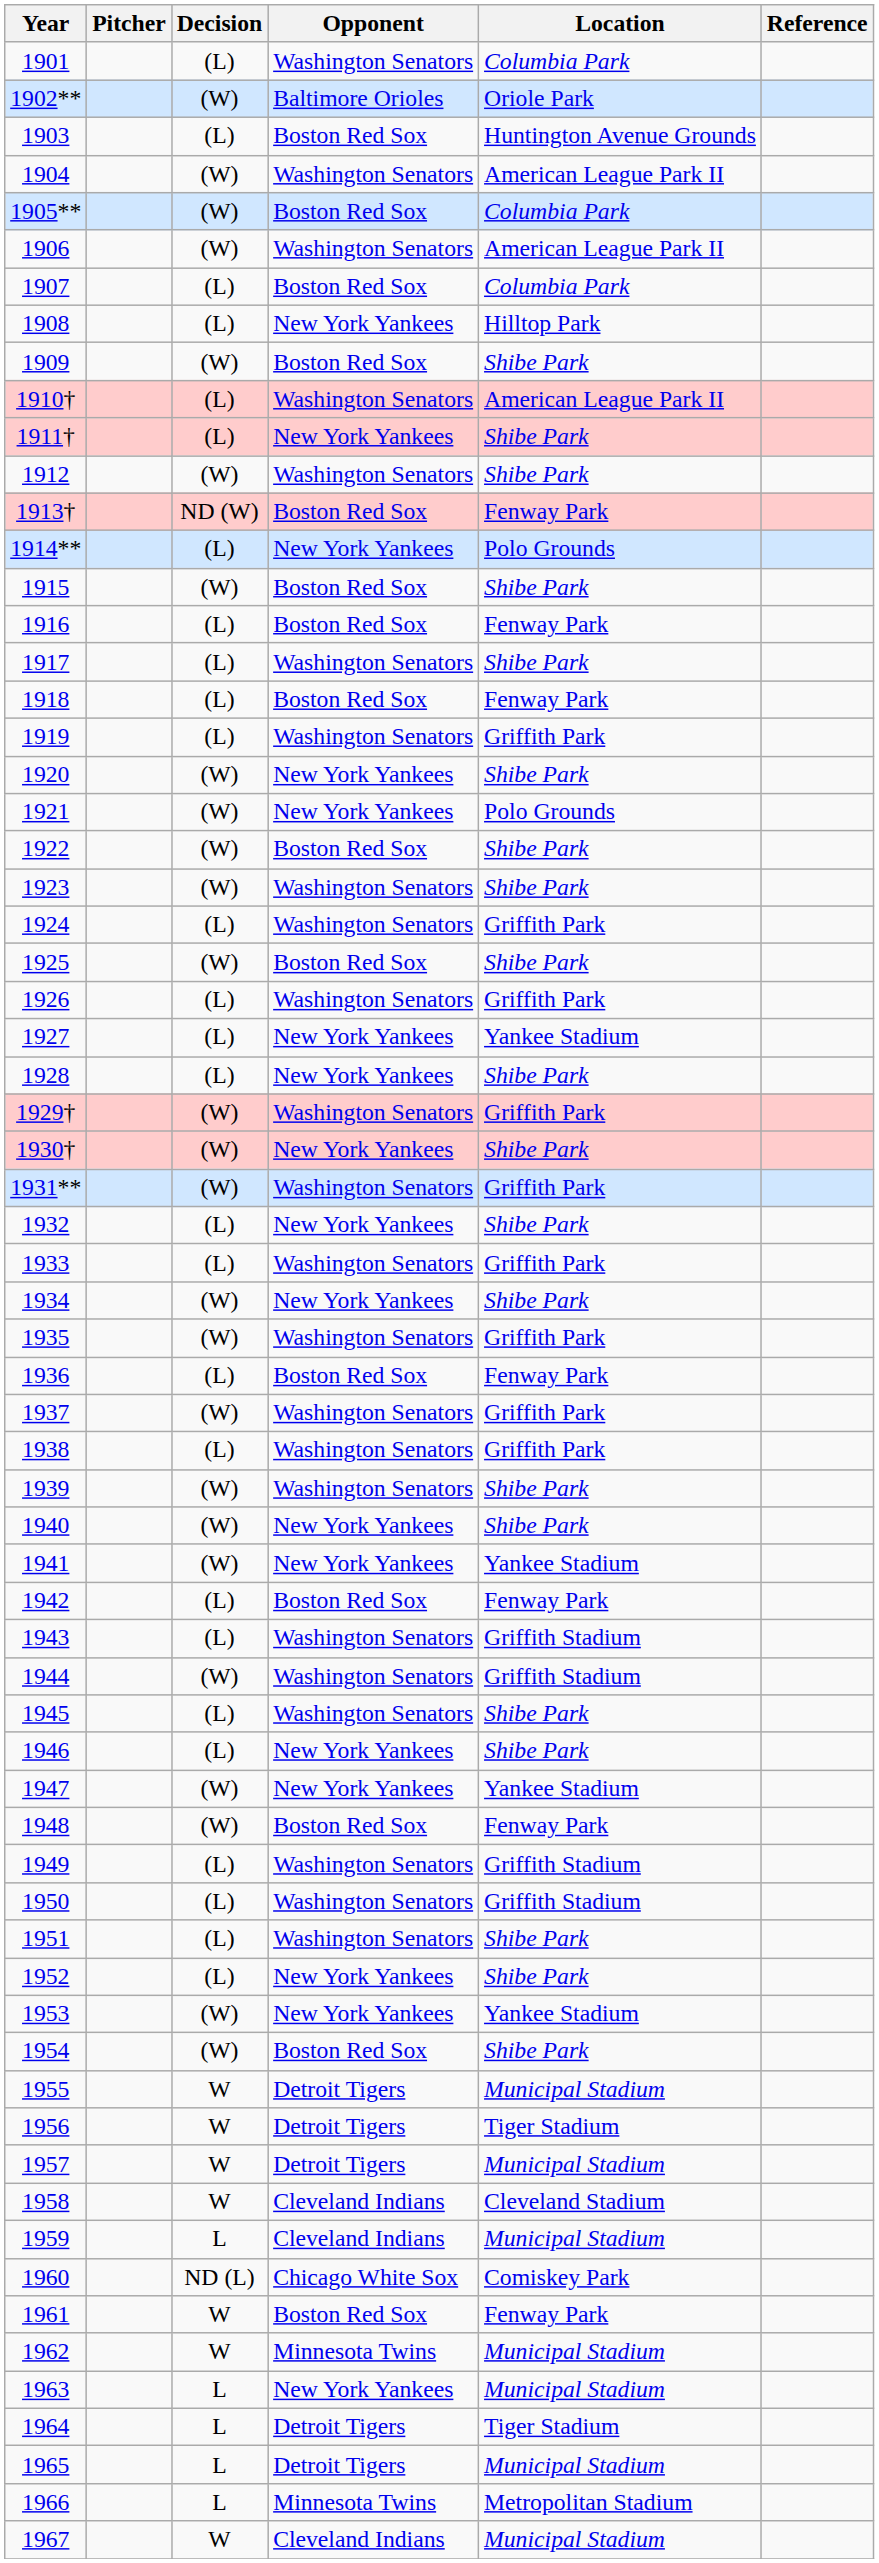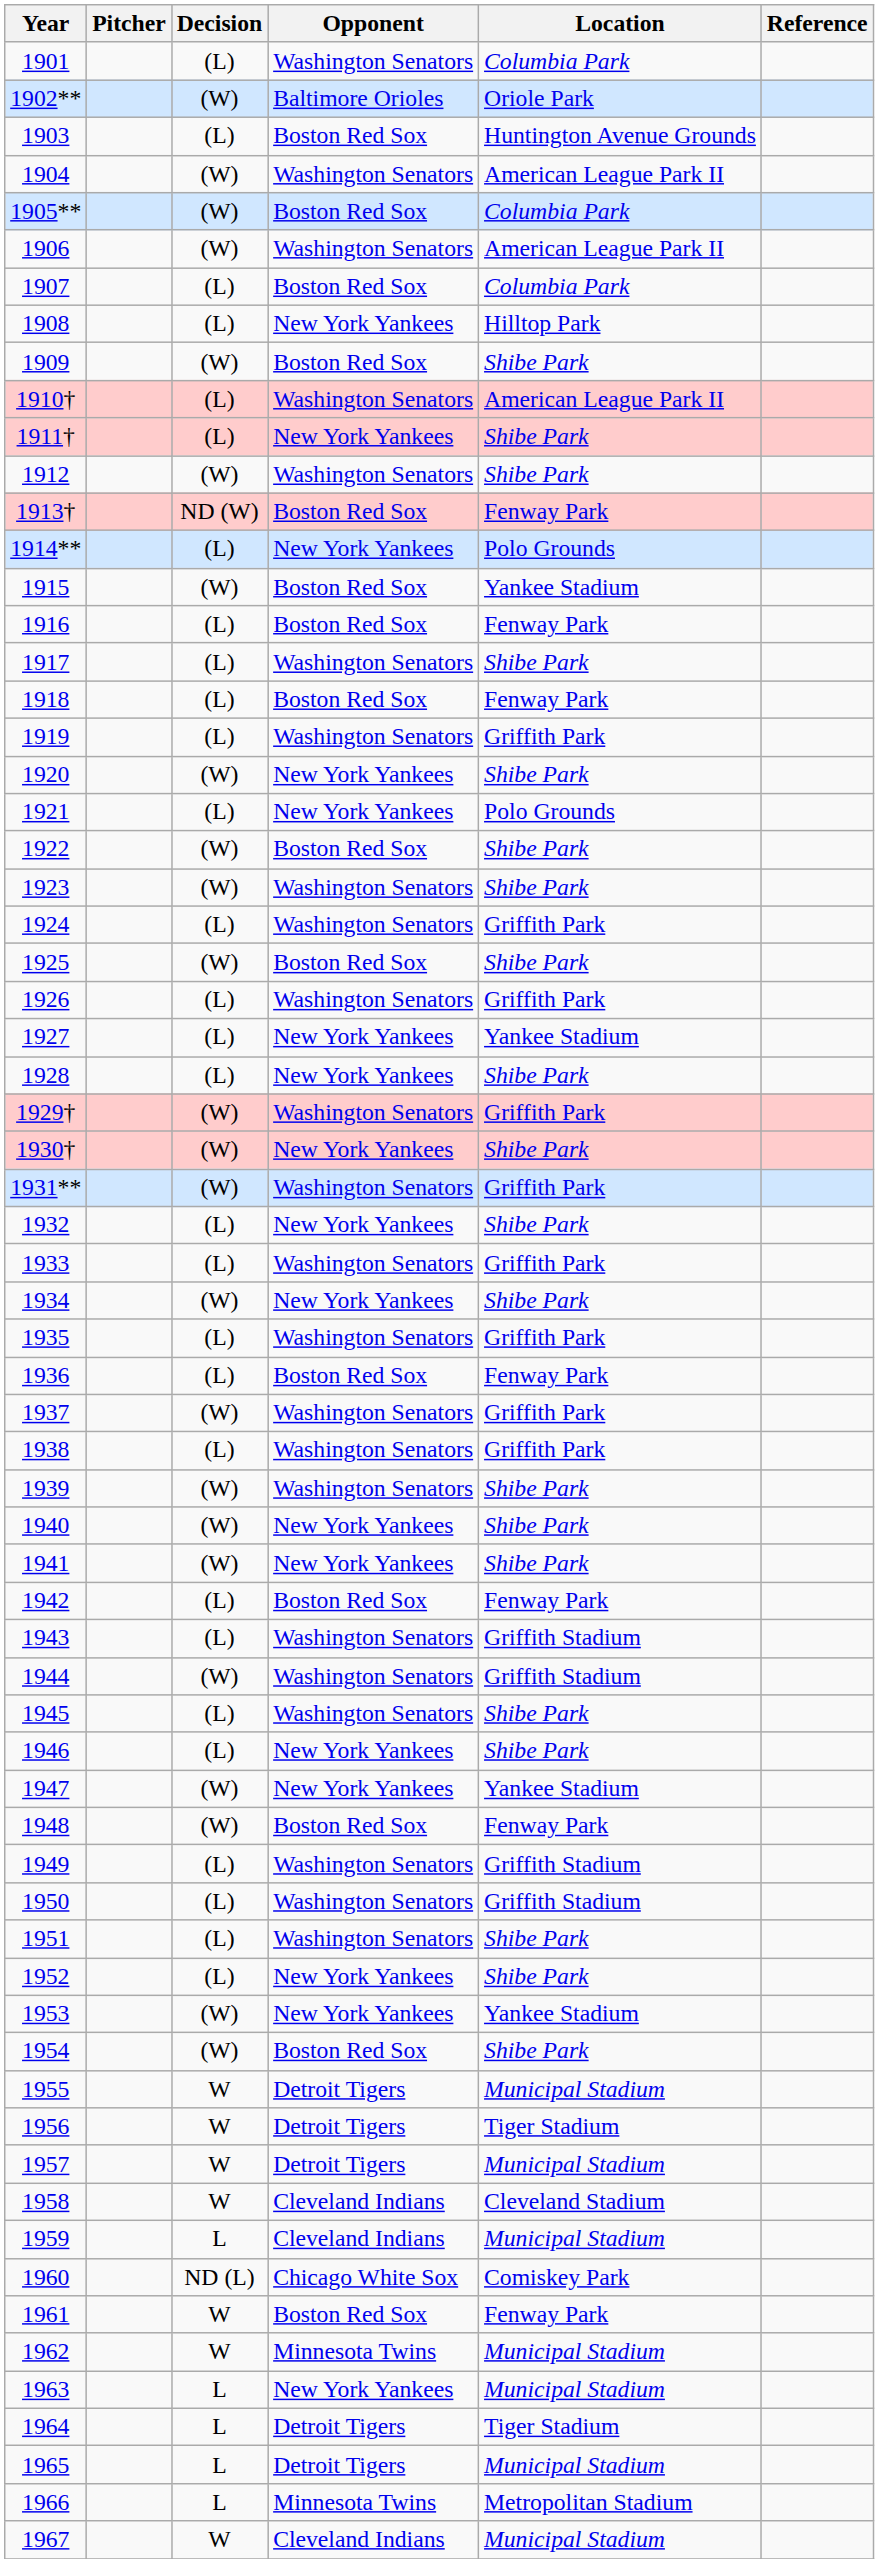 <table class="wikitable sortable">
 <tr>
 <th>Year</th>
 <th>Pitcher</th>
 <th>Decision</th>
 <th>Opponent</th>
 <th>Location</th>
 <th class="unsortable">Reference</th>
 </tr>
 <tr>
 <td align="center"><a href='#'>1901</a></td>
 <td></td>
 <td align="center">(L)</td>
 <td><a href='#'>Washington Senators</a></td>
 <td><em><a href='#'>Columbia Park</a></em></td>
 <td align="center"></td>
 </tr>
 <tr>
 <td style="background-color: #D0E7FF" align="center"><a href='#'>1902</a>**</td>
 <td style="background-color: #D0E7FF"></td>
 <td style="background-color: #D0E7FF" align="center">(W)</td>
 <td style="background-color: #D0E7FF"><a href='#'>Baltimore Orioles</a></td>
 <td style="background-color: #D0E7FF"><a href='#'>Oriole Park</a></td>
 <td style="background-color: #D0E7FF" align="center"></td>
 </tr>
 <tr>
 <td align="center"><a href='#'>1903</a></td>
 <td></td>
 <td align="center">(L)</td>
 <td><a href='#'>Boston Red Sox</a></td>
 <td><a href='#'>Huntington Avenue Grounds</a></td>
 <td align="center"></td>
 </tr>
 <tr>
 <td align="center"><a href='#'>1904</a></td>
 <td></td>
 <td align="center">(W)</td>
 <td><a href='#'>Washington Senators</a></td>
 <td><a href='#'>American League Park II</a></td>
 <td align="center"></td>
 </tr>
 <tr>
 <td style="background-color: #D0E7FF" align="center"><a href='#'>1905</a>**</td>
 <td style="background-color: #D0E7FF"></td>
 <td style="background-color: #D0E7FF" align="center">(W)</td>
 <td style="background-color: #D0E7FF"><a href='#'>Boston Red Sox</a></td>
 <td style="background-color: #D0E7FF"><em><a href='#'>Columbia Park</a></em></td>
 <td style="background-color: #D0E7FF" align="center"></td>
 </tr>
 <tr>
 <td align="center"><a href='#'>1906</a></td>
 <td> </td>
 <td align="center">(W)</td>
 <td><a href='#'>Washington Senators</a></td>
 <td><a href='#'>American League Park II</a></td>
 <td align="center"></td>
 </tr>
 <tr>
 <td align="center"><a href='#'>1907</a></td>
 <td></td>
 <td align="center">(L)</td>
 <td><a href='#'>Boston Red Sox</a></td>
 <td><em><a href='#'>Columbia Park</a></em></td>
 <td align="center"></td>
 </tr>
 <tr>
 <td align="center"><a href='#'>1908</a></td>
 <td></td>
 <td align="center">(L)</td>
 <td><a href='#'>New York Yankees</a></td>
 <td><a href='#'>Hilltop Park</a></td>
 <td align="center"></td>
 </tr>
 <tr>
 <td align="center"><a href='#'>1909</a></td>
 <td> </td>
 <td align="center">(W)</td>
 <td><a href='#'>Boston Red Sox</a></td>
 <td><em><a href='#'>Shibe Park</a></em></td>
 <td align="center"></td>
 </tr>
 <tr>
 <td style="background-color: #FFCCCC" align="center"><a href='#'>1910</a>†</td>
 <td style="background-color: #FFCCCC"> </td>
 <td style="background-color: #FFCCCC" align="center">(L)</td>
 <td style="background-color: #FFCCCC"><a href='#'>Washington Senators</a></td>
 <td style="background-color: #FFCCCC"><a href='#'>American League Park II</a></td>
 <td style="background-color: #FFCCCC" align="center"></td>
 </tr>
 <tr>
 <td style="background-color: #FFCCCC" align="center"><a href='#'>1911</a>†</td>
 <td style="background-color: #FFCCCC"> </td>
 <td style="background-color: #FFCCCC" align="center">(L)</td>
 <td style="background-color: #FFCCCC"><a href='#'>New York Yankees</a></td>
 <td style="background-color: #FFCCCC"><em><a href='#'>Shibe Park</a></em></td>
 <td style="background-color: #FFCCCC" align="center"></td>
 </tr>
 <tr>
 <td align="center"><a href='#'>1912</a></td>
 <td> </td>
 <td align="center">(W)</td>
 <td><a href='#'>Washington Senators</a></td>
 <td><em><a href='#'>Shibe Park</a></em></td>
 <td align="center"></td>
 </tr>
 <tr>
 <td style="background-color: #FFCCCC" align="center"><a href='#'>1913</a>†</td>
 <td style="background-color: #FFCCCC"> </td>
 <td style="background-color: #FFCCCC" align="center">ND (W)</td>
 <td style="background-color: #FFCCCC"><a href='#'>Boston Red Sox</a></td>
 <td style="background-color: #FFCCCC"><a href='#'>Fenway Park</a></td>
 <td style="background-color: #FFCCCC" align="center"></td>
 </tr>
 <tr>
 <td style="background-color: #D0E7FF" align="center"><a href='#'>1914</a>**</td>
 <td style="background-color: #D0E7FF"></td>
 <td style="background-color: #D0E7FF" align="center">(L)</td>
 <td style="background-color: #D0E7FF"><a href='#'>New York Yankees</a></td>
 <td style="background-color: #D0E7FF"><a href='#'>Polo Grounds</a></td>
 <td style="background-color: #D0E7FF" align="center"></td>
 </tr>
 <tr>
 <td align="center"><a href='#'>1915</a></td>
 <td></td>
 <td align="center">(W)</td>
 <td><a href='#'>Boston Red Sox</a></td>
-<td><em><a href='#'>Shibe Park</a></em></td>
+<td><a href='#'>Yankee Stadium</a></td>
 <td align="center"></td>
 </tr>
 <tr>
 <td align="center"><a href='#'>1916</a></td>
 <td></td>
 <td align="center">(L)</td>
 <td><a href='#'>Boston Red Sox</a></td>
 <td><a href='#'>Fenway Park</a></td>
 <td align="center"></td>
 </tr>
 <tr>
 <td align="center"><a href='#'>1917</a></td>
 <td> </td>
 <td align="center">(L)</td>
 <td><a href='#'>Washington Senators</a></td>
 <td><em><a href='#'>Shibe Park</a></em></td>
 <td align="center"></td>
 </tr>
 <tr>
 <td align="center"><a href='#'>1918</a></td>
 <td></td>
 <td align="center">(L)</td>
 <td><a href='#'>Boston Red Sox</a></td>
 <td><a href='#'>Fenway Park</a></td>
 <td align="center"></td>
 </tr>
 <tr>
 <td align="center"><a href='#'>1919</a></td>
 <td></td>
 <td align="center">(L)</td>
 <td><a href='#'>Washington Senators</a></td>
 <td><a href='#'>Griffith Park</a></td>
 <td align="center"></td>
 </tr>
 <tr>
 <td align="center"><a href='#'>1920</a></td>
 <td> </td>
 <td align="center">(W)</td>
 <td><a href='#'>New York Yankees</a></td>
 <td><em><a href='#'>Shibe Park</a></em></td>
 <td align="center"></td>
 </tr>
 <tr>
 <td align="center"><a href='#'>1921</a></td>
 <td> </td>
-<td align="center">(W)</td>
+<td align="center">(L)</td>
 <td><a href='#'>New York Yankees</a></td>
 <td><a href='#'>Polo Grounds</a></td>
 <td align="center"></td>
 </tr>
 <tr>
 <td align="center"><a href='#'>1922</a></td>
 <td></td>
 <td align="center">(W)</td>
 <td><a href='#'>Boston Red Sox</a></td>
 <td><em><a href='#'>Shibe Park</a></em></td>
 <td align="center"></td>
 </tr>
 <tr>
 <td align="center"><a href='#'>1923</a></td>
 <td></td>
 <td align="center">(W)</td>
 <td><a href='#'>Washington Senators</a></td>
 <td><em><a href='#'>Shibe Park</a></em></td>
 <td align="center"></td>
 </tr>
 <tr>
 <td align="center"><a href='#'>1924</a></td>
 <td> </td>
 <td align="center">(L)</td>
 <td><a href='#'>Washington Senators</a></td>
 <td><a href='#'>Griffith Park</a></td>
 <td align="center"></td>
 </tr>
 <tr>
 <td align="center"><a href='#'>1925</a></td>
 <td></td>
 <td align="center">(W)</td>
 <td><a href='#'>Boston Red Sox</a></td>
 <td><em><a href='#'>Shibe Park</a></em></td>
 <td align="center"></td>
 </tr>
 <tr>
 <td align="center"><a href='#'>1926</a></td>
 <td></td>
 <td align="center">(L)</td>
 <td><a href='#'>Washington Senators</a></td>
 <td><a href='#'>Griffith Park</a></td>
 <td align="center"></td>
 </tr>
 <tr>
 <td align="center"><a href='#'>1927</a></td>
 <td> </td>
 <td align="center">(L)</td>
 <td><a href='#'>New York Yankees</a></td>
 <td><a href='#'>Yankee Stadium</a></td>
 <td align="center"></td>
 </tr>
 <tr>
 <td align="center"><a href='#'>1928</a></td>
 <td> </td>
 <td align="center">(L)</td>
 <td><a href='#'>New York Yankees</a></td>
 <td><em><a href='#'>Shibe Park</a></em></td>
 <td align="center"></td>
 </tr>
 <tr>
 <td style="background-color: #FFCCCC" align="center"><a href='#'>1929</a>†</td>
 <td style="background-color: #FFCCCC"></td>
 <td style="background-color: #FFCCCC" align="center">(W)</td>
 <td style="background-color: #FFCCCC"><a href='#'>Washington Senators</a></td>
 <td style="background-color: #FFCCCC"><a href='#'>Griffith Park</a></td>
 <td style="background-color: #FFCCCC" align="center"></td>
 </tr>
 <tr>
 <td style="background-color: #FFCCCC" align="center"><a href='#'>1930</a>†</td>
 <td style="background-color: #FFCCCC"> </td>
 <td style="background-color: #FFCCCC" align="center">(W)</td>
 <td style="background-color: #FFCCCC"><a href='#'>New York Yankees</a></td>
 <td style="background-color: #FFCCCC"><em><a href='#'>Shibe Park</a></em></td>
 <td style="background-color: #FFCCCC" align="center"></td>
 </tr>
 <tr>
 <td style="background-color: #D0E7FF" align="center"><a href='#'>1931</a>**</td>
 <td style="background-color: #D0E7FF"></td>
 <td style="background-color: #D0E7FF" align="center">(W)</td>
 <td style="background-color: #D0E7FF"><a href='#'>Washington Senators</a></td>
 <td style="background-color: #D0E7FF"><a href='#'>Griffith Park</a></td>
 <td style="background-color: #D0E7FF" align="center"></td>
 </tr>
 <tr>
 <td align="center"><a href='#'>1932</a></td>
 <td></td>
 <td align="center">(L)</td>
 <td><a href='#'>New York Yankees</a></td>
 <td><em><a href='#'>Shibe Park</a></em></td>
 <td align="center"></td>
 </tr>
 <tr>
 <td align="center"><a href='#'>1933</a></td>
 <td></td>
 <td align="center">(L)</td>
 <td><a href='#'>Washington Senators</a></td>
 <td><a href='#'>Griffith Park</a></td>
 <td align="center"></td>
 </tr>
 <tr>
 <td align="center"><a href='#'>1934</a></td>
 <td></td>
 <td align="center">(W)</td>
 <td><a href='#'>New York Yankees</a></td>
 <td><em><a href='#'>Shibe Park</a></em></td>
 <td align="center"></td>
 </tr>
 <tr>
 <td align="center"><a href='#'>1935</a></td>
 <td> </td>
-<td align="center">(W)</td>
+<td align="center">(L)</td>
 <td><a href='#'>Washington Senators</a></td>
 <td><a href='#'>Griffith Park</a></td>
 <td align="center"></td>
 </tr>
 <tr>
 <td align="center"><a href='#'>1936</a></td>
 <td></td>
 <td align="center">(L)</td>
 <td><a href='#'>Boston Red Sox</a></td>
 <td><a href='#'>Fenway Park</a></td>
 <td align="center"></td>
 </tr>
 <tr>
 <td align="center"><a href='#'>1937</a></td>
 <td></td>
 <td align="center">(W)</td>
 <td><a href='#'>Washington Senators</a></td>
 <td><a href='#'>Griffith Park</a></td>
 <td align="center"></td>
 </tr>
 <tr>
 <td align="center"><a href='#'>1938</a></td>
 <td></td>
 <td align="center">(L)</td>
 <td><a href='#'>Washington Senators</a></td>
 <td><a href='#'>Griffith Park</a></td>
 <td align="center"></td>
 </tr>
 <tr>
 <td align="center"><a href='#'>1939</a></td>
 <td></td>
 <td align="center">(W)</td>
 <td><a href='#'>Washington Senators</a></td>
 <td><em><a href='#'>Shibe Park</a></em></td>
 <td align="center"></td>
 </tr>
 <tr>
 <td align="center"><a href='#'>1940</a></td>
 <td></td>
 <td align="center">(W)</td>
 <td><a href='#'>New York Yankees</a></td>
 <td><em><a href='#'>Shibe Park</a></em></td>
 <td align="center"></td>
 </tr>
 <tr>
 <td align="center"><a href='#'>1941</a></td>
 <td> </td>
 <td align="center">(W)</td>
 <td><a href='#'>New York Yankees</a></td>
-<td><a href='#'>Yankee Stadium</a></td>
+<td><em><a href='#'>Shibe Park</a></em></td>
 <td align="center"></td>
 </tr>
 <tr>
 <td align="center"><a href='#'>1942</a></td>
 <td></td>
 <td align="center">(L)</td>
 <td><a href='#'>Boston Red Sox</a></td>
 <td><a href='#'>Fenway Park</a></td>
 <td align="center"></td>
 </tr>
 <tr>
 <td align="center"><a href='#'>1943</a></td>
 <td></td>
 <td align="center">(L)</td>
 <td><a href='#'>Washington Senators</a></td>
 <td><a href='#'>Griffith Stadium</a></td>
 <td align="center"></td>
 </tr>
 <tr>
 <td align="center"><a href='#'>1944</a></td>
 <td> </td>
 <td align="center">(W)</td>
 <td><a href='#'>Washington Senators</a></td>
 <td><a href='#'>Griffith Stadium</a></td>
 <td align="center"></td>
 </tr>
 <tr>
 <td align="center"><a href='#'>1945</a></td>
 <td></td>
 <td align="center">(L)</td>
 <td><a href='#'>Washington Senators</a></td>
 <td><em><a href='#'>Shibe Park</a></em></td>
 <td align="center"></td>
 </tr>
 <tr>
 <td align="center"><a href='#'>1946</a></td>
 <td></td>
 <td align="center">(L)</td>
 <td><a href='#'>New York Yankees</a></td>
 <td><em><a href='#'>Shibe Park</a></em></td>
 <td align="center"></td>
 </tr>
 <tr>
 <td align="center"><a href='#'>1947</a></td>
 <td> </td>
 <td align="center">(W)</td>
 <td><a href='#'>New York Yankees</a></td>
 <td><a href='#'>Yankee Stadium</a></td>
 <td align="center"></td>
 </tr>
 <tr>
 <td align="center"><a href='#'>1948</a></td>
 <td> </td>
 <td align="center">(W)</td>
 <td><a href='#'>Boston Red Sox</a></td>
 <td><a href='#'>Fenway Park</a></td>
 <td align="center"></td>
 </tr>
 <tr>
 <td align="center"><a href='#'>1949</a></td>
 <td></td>
 <td align="center">(L)</td>
 <td><a href='#'>Washington Senators</a></td>
 <td><a href='#'>Griffith Stadium</a></td>
 <td align="center"></td>
 </tr>
 <tr>
 <td align="center"><a href='#'>1950</a></td>
 <td></td>
 <td align="center">(L)</td>
 <td><a href='#'>Washington Senators</a></td>
 <td><a href='#'>Griffith Stadium</a></td>
 <td align="center"></td>
 </tr>
 <tr>
 <td align="center"><a href='#'>1951</a></td>
 <td></td>
 <td align="center">(L)</td>
 <td><a href='#'>Washington Senators</a></td>
 <td><em><a href='#'>Shibe Park</a></em></td>
 <td align="center"></td>
 </tr>
 <tr>
 <td align="center"><a href='#'>1952</a></td>
 <td></td>
 <td align="center">(L)</td>
 <td><a href='#'>New York Yankees</a></td>
 <td><em><a href='#'>Shibe Park</a></em></td>
 <td align="center"></td>
 </tr>
 <tr>
 <td align="center"><a href='#'>1953</a></td>
 <td> </td>
 <td align="center">(W)</td>
 <td><a href='#'>New York Yankees</a></td>
 <td><a href='#'>Yankee Stadium</a></td>
 <td align="center"></td>
 </tr>
 <tr>
 <td align="center"><a href='#'>1954</a></td>
 <td> </td>
 <td align="center">(W)</td>
 <td><a href='#'>Boston Red Sox</a></td>
 <td><em><a href='#'>Shibe Park</a></em></td>
 <td align="center"></td>
 </tr>
 <tr>
 <td align="center"><a href='#'>1955</a></td>
 <td> </td>
 <td align="center">W</td>
 <td><a href='#'>Detroit Tigers</a></td>
 <td><em><a href='#'>Municipal Stadium</a></em></td>
 <td align="center"></td>
 </tr>
 <tr>
 <td align="center"><a href='#'>1956</a></td>
 <td> </td>
 <td align="center">W</td>
 <td><a href='#'>Detroit Tigers</a></td>
 <td><a href='#'>Tiger Stadium</a></td>
 <td align="center"></td>
 </tr>
 <tr>
 <td align="center"><a href='#'>1957</a></td>
 <td></td>
 <td align="center">W</td>
 <td><a href='#'>Detroit Tigers</a></td>
 <td><em><a href='#'>Municipal Stadium</a></em></td>
 <td align="center"></td>
 </tr>
 <tr>
 <td align="center"><a href='#'>1958</a></td>
 <td></td>
 <td align="center">W</td>
 <td><a href='#'>Cleveland Indians</a></td>
 <td><a href='#'>Cleveland Stadium</a></td>
 <td align="center"></td>
 </tr>
 <tr>
 <td align="center"><a href='#'>1959</a></td>
 <td></td>
 <td align="center">L</td>
 <td><a href='#'>Cleveland Indians</a></td>
 <td><em><a href='#'>Municipal Stadium</a></em></td>
 <td align="center"></td>
 </tr>
 <tr>
 <td align="center"><a href='#'>1960</a></td>
 <td></td>
 <td align="center">ND (L)</td>
 <td><a href='#'>Chicago White Sox</a></td>
 <td><a href='#'>Comiskey Park</a></td>
 <td align="center"></td>
 </tr>
 <tr>
 <td align="center"><a href='#'>1961</a></td>
 <td></td>
 <td align="center">W</td>
 <td><a href='#'>Boston Red Sox</a></td>
 <td><a href='#'>Fenway Park</a></td>
 <td align="center"></td>
 </tr>
 <tr>
 <td align="center"><a href='#'>1962</a></td>
 <td></td>
 <td align="center">W</td>
 <td><a href='#'>Minnesota Twins</a></td>
 <td><em><a href='#'>Municipal Stadium</a></em></td>
 <td align="center"></td>
 </tr>
 <tr>
 <td align="center"><a href='#'>1963</a></td>
 <td></td>
 <td align="center">L</td>
 <td><a href='#'>New York Yankees</a></td>
 <td><em><a href='#'>Municipal Stadium</a></em></td>
 <td align="center"></td>
 </tr>
 <tr>
 <td align="center"><a href='#'>1964</a></td>
 <td></td>
 <td align="center">L</td>
 <td><a href='#'>Detroit Tigers</a></td>
 <td><a href='#'>Tiger Stadium</a></td>
 <td align="center"></td>
 </tr>
 <tr>
 <td align="center"><a href='#'>1965</a></td>
 <td></td>
 <td align="center">L</td>
 <td><a href='#'>Detroit Tigers</a></td>
 <td><em><a href='#'>Municipal Stadium</a></em></td>
 <td align="center"></td>
 </tr>
 <tr>
 <td align="center"><a href='#'>1966</a></td>
 <td></td>
 <td align="center">L</td>
 <td><a href='#'>Minnesota Twins</a></td>
 <td><a href='#'>Metropolitan Stadium</a></td>
 <td align="center"></td>
 </tr>
 <tr>
 <td align="center"><a href='#'>1967</a></td>
 <td></td>
 <td align="center">W</td>
 <td><a href='#'>Cleveland Indians</a></td>
 <td><em><a href='#'>Municipal Stadium</a></em></td>
 <td align="center"></td>
 </tr>
 <tr>
 </tr>
 </table>
